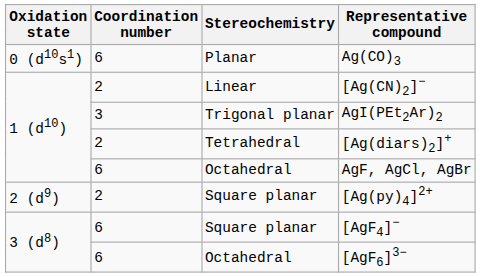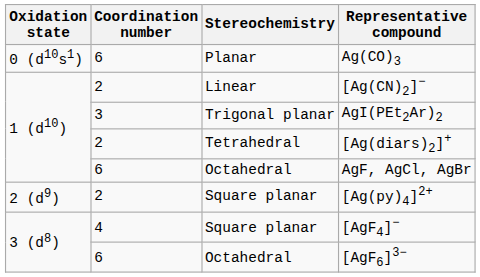 <table class="wikitable" style="float:right; clear:right; margin-left:1em; margin-top:0;">
 <tr>
 <th>Oxidation <br>state</th>
 <th>Coordination <br>number</th>
 <th>Stereochemistry</th>
 <th>Representative<br>compound</th>
 </tr>
 <tr>
 <td>0 (d<sup>10</sup>s<sup>1</sup>)</td>
 <td>6</td>
 <td>Planar</td>
 <td>Ag(CO)<sub>3</sub></td>
 </tr>
 <tr>
 <td rowspan="4">1 (d<sup>10</sup>)</td>
 <td>2</td>
 <td>Linear</td>
 <td>[Ag(CN)<sub>2</sub>]<sup>−</sup></td>
 </tr>
 <tr>
 <td>3</td>
 <td>Trigonal planar</td>
 <td>AgI(PEt<sub>2</sub>Ar)<sub>2</sub></td>
 </tr>
 <tr>
 <td>2</td>
 <td>Tetrahedral</td>
 <td>[Ag(diars)<sub>2</sub>]<sup>+</sup></td>
 </tr>
 <tr>
 <td>6</td>
 <td>Octahedral</td>
 <td>AgF, AgCl, AgBr</td>
 </tr>
 <tr>
 <td>2 (d<sup>9</sup>)</td>
 <td>2</td>
 <td>Square planar</td>
 <td>[Ag(py)<sub>4</sub>]<sup>2+</sup></td>
 </tr>
 <tr>
 <td rowspan="2">3 (d<sup>8</sup>)</td>
-<td>6</td>
+<td>4</td>
 <td>Square planar</td>
 <td>[AgF<sub>4</sub>]<sup>−</sup></td>
 </tr>
 <tr>
 <td>6</td>
 <td>Octahedral</td>
 <td>[AgF<sub>6</sub>]<sup>3−</sup></td>
 </tr>
 </table>
